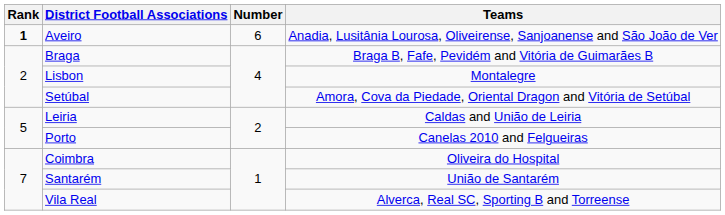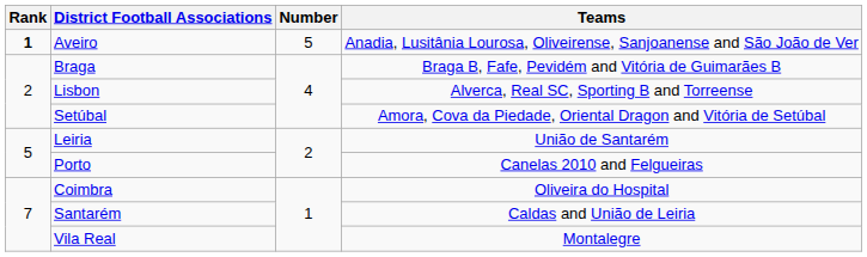 <table class="wikitable">
 <tr>
 <th>Rank</th>
 <th><a href='#'>District Football Associations</a></th>
 <th>Number</th>
 <th>Teams</th>
 </tr>
 <tr>
 <td align=center><strong>1</strong></td>
 <td> <a href='#'>Aveiro</a></td>
-<td align=center>6</td>
+<td align=center>5</td>
 <td align=center><a href='#'>Anadia</a>, <a href='#'>Lusitânia Lourosa</a>, <a href='#'>Oliveirense</a>, <a href='#'>Sanjoanense</a> and <a href='#'>São João de Ver</a></td>
 </tr>
 <tr>
 <td rowspan=3 align=center>2</td>
 <td> <a href='#'>Braga</a></td>
 <td rowspan=3 align=center>4</td>
 <td align=center><a href='#'>Braga B</a>, <a href='#'>Fafe</a>, <a href='#'>Pevidém</a> and <a href='#'>Vitória de Guimarães B</a></td>
 </tr>
 <tr>
 <td> <a href='#'>Lisbon</a></td>
-<td align=center><a href='#'>Montalegre</a></td>
+<td align=center><a href='#'>Alverca</a>, <a href='#'>Real SC</a>, <a href='#'>Sporting B</a> and <a href='#'>Torreense</a></td>
 </tr>
 <tr>
 <td> <a href='#'>Setúbal</a></td>
 <td align=center><a href='#'>Amora</a>, <a href='#'>Cova da Piedade</a>, <a href='#'>Oriental Dragon</a> and <a href='#'>Vitória de Setúbal</a></td>
 </tr>
 <tr>
 <td rowspan=2 align=center>5</td>
 <td> <a href='#'>Leiria</a></td>
 <td rowspan= 2 align=center>2</td>
-<td align=center><a href='#'>Caldas</a> and <a href='#'>União de Leiria</a></td>
+<td align=center><a href='#'>União de Santarém</a></td>
 </tr>
 <tr>
 <td> <a href='#'>Porto</a></td>
 <td align=center><a href='#'>Canelas 2010</a> and <a href='#'>Felgueiras</a></td>
 </tr>
 <tr>
 <td rowspan=3 align=center>7</td>
 <td> <a href='#'>Coimbra</a></td>
 <td rowspan= 3 align=center>1</td>
 <td align=center><a href='#'>Oliveira do Hospital</a></td>
 </tr>
 <tr>
 <td> <a href='#'>Santarém</a></td>
-<td align=center><a href='#'>União de Santarém</a></td>
+<td align=center><a href='#'>Caldas</a> and <a href='#'>União de Leiria</a></td>
 </tr>
 <tr>
 <td> <a href='#'>Vila Real</a></td>
-<td align=center><a href='#'>Alverca</a>, <a href='#'>Real SC</a>, <a href='#'>Sporting B</a> and <a href='#'>Torreense</a></td>
+<td align=center><a href='#'>Montalegre</a></td>
 </tr>
 </table>
